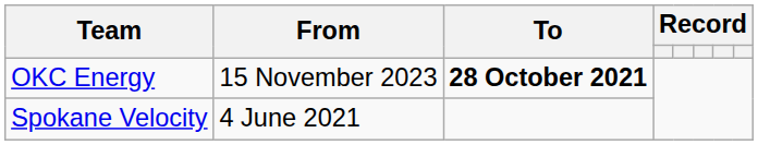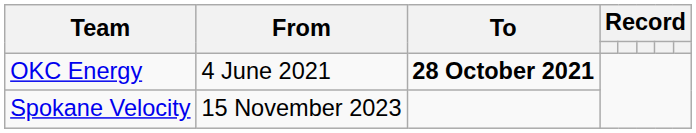 <table class=wikitable style=text-align:center>
 <tr>
 <th rowspan=2>Team</th>
 <th rowspan=2>From</th>
 <th rowspan=2>To</th>
 <th colspan=5>Record</th>
 </tr>
 <tr>
 <th></th>
 <th></th>
 <th></th>
 <th></th>
 <th></th>
 </tr>
 <tr>
 <td align=left><a href='#'>OKC Energy</a></td>
-<td align=left>15 November 2023</td>
+<td align=left>4 June 2021</td>
 <td align=left><strong>28 October 2021<br></strong></td>
 </tr>
 <tr>
 <td align=left><a href='#'>Spokane Velocity</a></td>
-<td align=left>4 June 2021</td>
+<td align=left>15 November 2023</td>
 <td align=left><br></td>
 </tr>
 </table>
